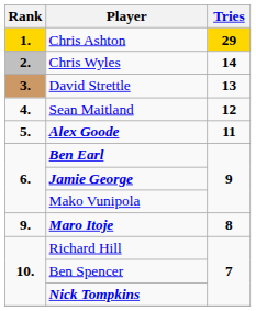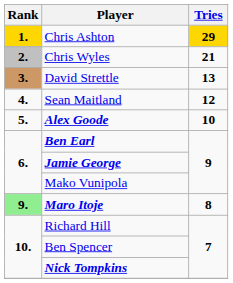 <table class="wikitable sticky-header">
 <tr>
 <th width=35>Rank</th>
 <th width=170>Player</th>
 <th width=40><a href='#'>Tries</a></th>
 </tr>
 <tr>
 <td align=center bgcolor=Gold><strong>1.</strong></td>
 <td> <a href='#'>Chris Ashton</a></td>
 <td align=center style="background: gold;"><strong>29</strong></td>
 </tr>
 <tr>
 <td align=center bgcolor=Silver><strong>2.</strong></td>
 <td> <a href='#'>Chris Wyles</a></td>
-<td align=center><strong>14</strong></td>
+<td align=center><strong>21</strong></td>
 </tr>
 <tr>
 <td align=center bgcolor=#cc9966><strong>3.</strong></td>
 <td> <a href='#'>David Strettle</a></td>
 <td align=center><strong>13</strong></td>
 </tr>
 <tr>
 <td align=center><strong>4.</strong></td>
 <td> <a href='#'>Sean Maitland</a></td>
 <td align=center><strong>12</strong></td>
 </tr>
 <tr>
 <td align=center><strong>5.</strong></td>
 <td> <strong><em><a href='#'>Alex Goode</a></em></strong></td>
-<td align=center><strong>11</strong></td>
+<td align=center><strong>10</strong></td>
 </tr>
 <tr>
 <td rowspan=3 align=center><strong>6.</strong></td>
 <td> <strong><em><a href='#'>Ben Earl</a></em></strong></td>
 <td rowspan=3 align=center><strong>9</strong></td>
 </tr>
 <tr>
 <td> <strong><em><a href='#'>Jamie George</a></em></strong></td>
 </tr>
 <tr>
 <td> <a href='#'>Mako Vunipola</a></td>
 </tr>
 <tr>
-<td align=center><strong>9.</strong></td>
+<td align=center style="background: lightgreen;"><strong>9.</strong></td>
 <td> <strong><em><a href='#'>Maro Itoje</a></em></strong></td>
 <td align=center><strong>8</strong></td>
 </tr>
 <tr>
 <td rowspan=3 align=center><strong>10.</strong></td>
 <td> <a href='#'>Richard Hill</a></td>
 <td rowspan=3 align=center><strong>7</strong></td>
 </tr>
 <tr>
 <td> <a href='#'>Ben Spencer</a></td>
 </tr>
 <tr>
 <td> <strong><em><a href='#'>Nick Tompkins</a></em></strong></td>
 </tr>
 <tr>
 </tr>
 </table>
